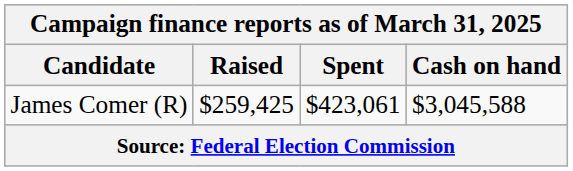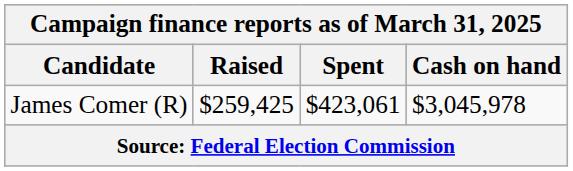 <table class="wikitable sortable">
 <tr>
 <th colspan=4>Campaign finance reports as of March 31, 2025</th>
 </tr>
 <tr style="text-align:center;">
 <th>Candidate</th>
 <th>Raised</th>
 <th>Spent</th>
 <th>Cash on hand</th>
 </tr>
 <tr>
 <td>James Comer (R)</td>
 <td>$259,425</td>
 <td>$423,061</td>
-<td>$3,045,588</td>
+<td>$3,045,978</td>
 </tr>
 <tr>
 <th colspan="4"><small>Source: <a href='#'>Federal Election Commission</a></small></th>
 </tr>
 </table>
